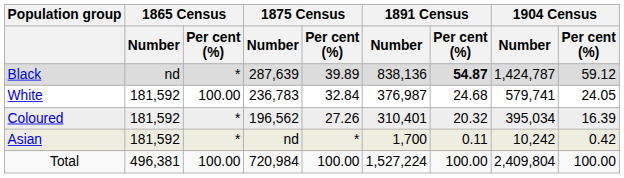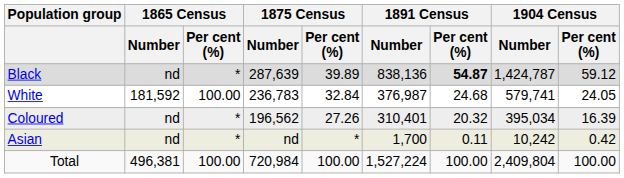 <table class="wikitable">
 <tr>
 <th>Population group</th>
 <th colspan="2">1865 Census</th>
 <th colspan="2">1875 Census</th>
 <th colspan="2">1891 Census</th>
 <th colspan="2">1904 Census</th>
 </tr>
 <tr>
 <th></th>
 <th>Number</th>
 <th>Per cent<br>(%)</th>
 <th>Number</th>
 <th>Per cent<br>(%)</th>
 <th>Number</th>
 <th>Per cent<br>(%)</th>
 <th>Number</th>
 <th>Per cent<br>(%)</th>
 </tr>
 <tr style="text-align:right; background:gainsboro;">
 <td style="text-align:left;"><a href='#'>Black</a></td>
 <td>nd</td>
 <td>*</td>
 <td>287,639</td>
 <td>39.89</td>
 <td>838,136</td>
 <td><strong>54.87</strong></td>
 <td>1,424,787</td>
 <td>59.12</td>
 </tr>
 <tr style="text-align:right; background:white;">
 <td style="text-align:left; "><a href='#'>White</a></td>
 <td>181,592</td>
 <td>100.00</td>
 <td>236,783</td>
 <td>32.84</td>
 <td>376,987</td>
 <td>24.68</td>
 <td>579,741</td>
 <td>24.05</td>
 </tr>
 <tr style="text-align:right; background:#eee;">
 <td style="text-align:left;"><a href='#'>Coloured</a></td>
-<td>181,592</td>
+<td>nd</td>
 <td>*</td>
 <td>196,562</td>
 <td>27.26</td>
 <td>310,401</td>
 <td>20.32</td>
 <td>395,034</td>
 <td>16.39</td>
 </tr>
 <tr style="text-align:right; background:#EEEEE0">
 <td style="text-align:left; "><a href='#'>Asian</a></td>
-<td>181,592</td>
+<td>nd</td>
 <td>*</td>
 <td>nd</td>
 <td>*</td>
 <td>1,700</td>
 <td>0.11</td>
 <td>10,242</td>
 <td>0.42</td>
 </tr>
 <tr style="text-align:right; ">
 <td style="text-align:center;">Total</td>
 <td>496,381</td>
 <td>100.00</td>
 <td>720,984</td>
 <td>100.00</td>
 <td>1,527,224</td>
 <td>100.00</td>
 <td>2,409,804</td>
 <td>100.00</td>
 </tr>
 </table>
